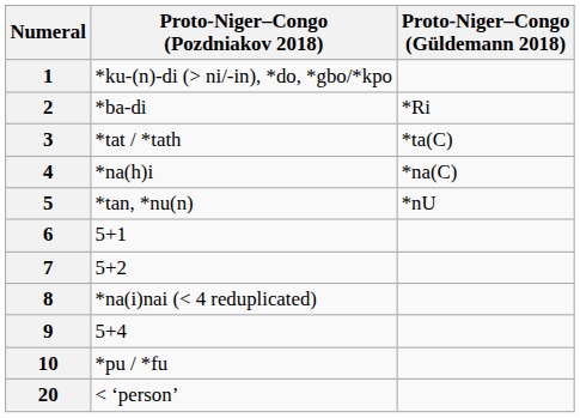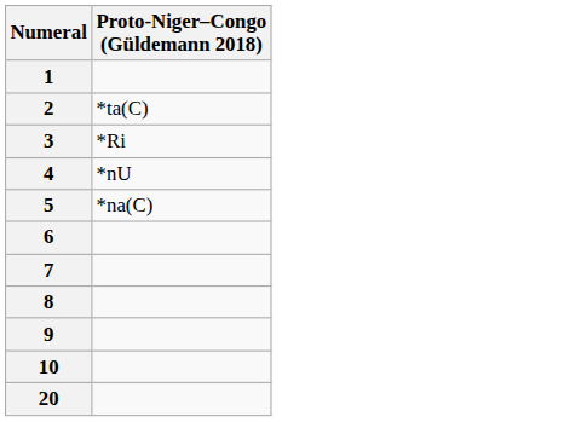 <table class="wikitable sortable">
 <tr>
 <th>Numeral</th>
-<th>Proto-Niger–Congo<br>(Pozdniakov 2018)</th>
 <th>Proto-Niger–Congo<br>(Güldemann 2018)</th>
 </tr>
 <tr>
 <th>1</th>
-<td>*ku-(n)-di (> ni/-in), *do, *gbo/*kpo</td>
 <td></td>
 </tr>
 <tr>
 <th>2</th>
-<td>*ba-di</td>
+<td>*ta(C)</td>
+</tr>
+<tr>
+<th>3</th>
 <td>*Ri</td>
 </tr>
 <tr>
-<th>3</th>
-<td>*tat / *tath</td>
-<td>*ta(C)</td>
+<th>4</th>
+<td>*nU</td>
 </tr>
 <tr>
-<th>4</th>
-<td>*na(h)i</td>
+<th>5</th>
 <td>*na(C)</td>
 </tr>
 <tr>
-<th>5</th>
-<td>*tan, *nu(n)</td>
-<td>*nU</td>
-</tr>
-<tr>
 <th>6</th>
-<td>5+1</td>
 <td></td>
 </tr>
 <tr>
 <th>7</th>
-<td>5+2</td>
 <td></td>
 </tr>
 <tr>
 <th>8</th>
-<td>*na(i)nai (< 4 reduplicated)</td>
 <td></td>
 </tr>
 <tr>
 <th>9</th>
-<td>5+4</td>
 <td></td>
 </tr>
 <tr>
 <th>10</th>
-<td>*pu / *fu</td>
 <td></td>
 </tr>
 <tr>
 <th>20</th>
-<td>< ‘person’</td>
 <td></td>
 </tr>
 </table>
